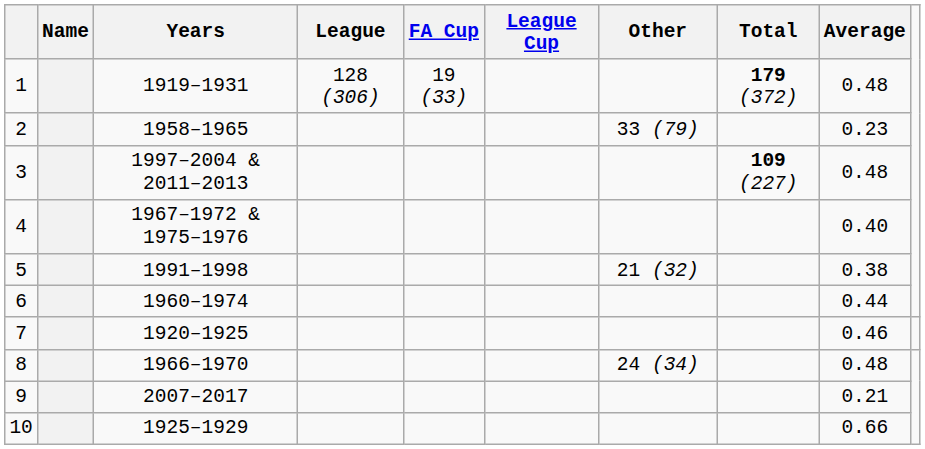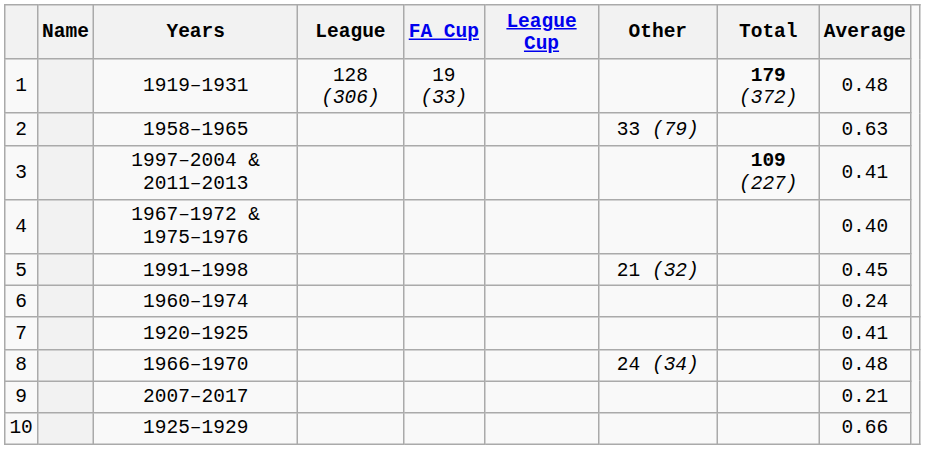 <table class="wikitable sortable plainrowheaders" style="text-align:center">
 <tr>
 <th scope="col"></th>
 <th scope="col">Name</th>
 <th scope="col">Years</th>
 <th scope="col">League</th>
 <th scope="col"><a href='#'>FA Cup</a></th>
 <th scope="col"><a href='#'>League Cup</a></th>
 <th width=13%>Other</th>
 <th scope="col">Total</th>
 <th scope="col">Average</th>
 </tr>
 <tr>
 <td>1</td>
 <th scope="row"></th>
 <td>1919–1931</td>
 <td>128 <em>(306)</em></td>
 <td>19 <em>(33)</em></td>
 <td></td>
 <td></td>
 <td><strong>179</strong> <em>(372)</em></td>
 <td>0.48</td>
 </tr>
 <tr>
 <td>2</td>
 <th scope="row"></th>
 <td>1958–1965</td>
 <td></td>
 <td></td>
 <td></td>
 <td>33 <em>(79)</em></td>
 <td></td>
-<td>0.23</td>
+<td>0.63</td>
 </tr>
 <tr>
 <td>3</td>
 <th scope="row"></th>
 <td>1997–2004 & 2011–2013</td>
 <td></td>
 <td></td>
 <td></td>
 <td></td>
 <td><strong>109</strong> <em>(227)</em></td>
-<td>0.48</td>
+<td>0.41</td>
 </tr>
 <tr>
 <td>4</td>
 <th scope="row"></th>
 <td>1967–1972 & 1975–1976</td>
 <td></td>
 <td></td>
 <td></td>
 <td></td>
 <td></td>
 <td>0.40</td>
 </tr>
 <tr>
 <td>5</td>
 <th scope="row"></th>
 <td>1991–1998</td>
 <td></td>
 <td></td>
 <td></td>
 <td>21 <em>(32)</em></td>
 <td></td>
-<td>0.38</td>
+<td>0.45</td>
 </tr>
 <tr>
 <td>6</td>
 <th scope="row"></th>
 <td>1960–1974</td>
 <td></td>
 <td></td>
 <td></td>
 <td></td>
 <td></td>
-<td>0.44</td>
+<td>0.24</td>
 </tr>
 <tr>
 <td>7</td>
 <th scope="row"></th>
 <td>1920–1925</td>
 <td></td>
 <td></td>
 <td></td>
 <td></td>
 <td></td>
-<td>0.46</td>
+<td>0.41</td>
 <td></td>
 </tr>
 <tr>
 <td>8</td>
 <th scope="row"></th>
 <td>1966–1970</td>
 <td></td>
 <td></td>
 <td></td>
 <td>24 <em>(34)</em></td>
 <td></td>
 <td>0.48</td>
 </tr>
 <tr>
 <td>9</td>
 <th scope="row"></th>
 <td>2007–2017</td>
 <td></td>
 <td></td>
 <td></td>
 <td></td>
 <td></td>
 <td>0.21</td>
 </tr>
 <tr>
 <td>10</td>
 <th scope="row"></th>
 <td>1925–1929</td>
 <td></td>
 <td></td>
 <td></td>
 <td></td>
 <td></td>
 <td>0.66</td>
 </tr>
 </table>
